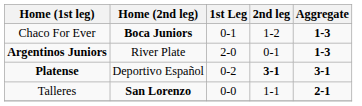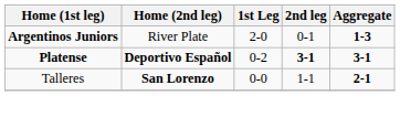 <table class="wikitable" style="text-align: center;">
 <tr>
 <th>Home (1st leg)</th>
 <th>Home (2nd leg)</th>
 <th>1st Leg</th>
 <th>2nd leg</th>
 <th>Aggregate</th>
-</tr>
-<tr>
-<td>Chaco For Ever</td>
-<td><strong>Boca Juniors</strong></td>
-<td>0-1</td>
-<td>1-2</td>
-<td><strong>1-3</strong></td>
 </tr>
 <tr>
 <td><strong>Argentinos Juniors</strong></td>
 <td>River Plate</td>
 <td>2-0</td>
 <td>0-1</td>
 <td><strong>1-3</strong></td>
 </tr>
 <tr>
 <td><strong>Platense</strong></td>
-<td>Deportivo Español</td>
+<td><strong>Deportivo Español</strong></td>
 <td>0-2</td>
 <td><strong>3-1</strong></td>
 <td><strong>3-1</strong></td>
 </tr>
 <tr>
 <td>Talleres</td>
 <td><strong>San Lorenzo</strong></td>
 <td>0-0</td>
 <td>1-1</td>
 <td><strong>2-1</strong></td>
 </tr>
 <tr>
 </tr>
 </table>
